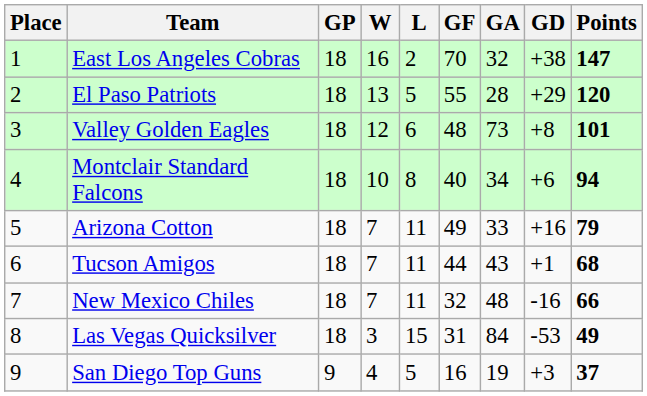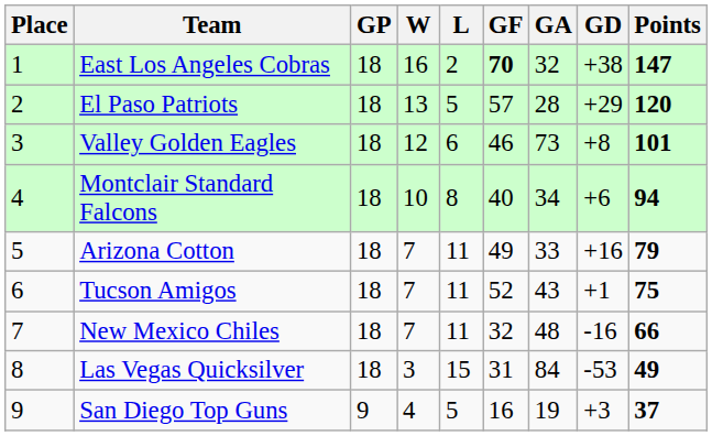 <table class="wikitable">
 <tr>
 <th>Place</th>
 <th width="170">Team</th>
 <th width="20">GP</th>
 <th width="20">W</th>
 <th width="20">L</th>
 <th width="20">GF</th>
 <th width="20">GA</th>
 <th width="25">GD</th>
 <th>Points</th>
 </tr>
 <tr bgcolor=#ccffcc>
 <td>1</td>
 <td><a href='#'>East Los Angeles Cobras</a></td>
 <td>18</td>
 <td>16</td>
 <td>2</td>
-<td>70</td>
+<td><strong>70</strong></td>
 <td>32</td>
 <td>+38</td>
 <td><strong>147</strong></td>
 </tr>
 <tr bgcolor=#ccffcc>
 <td>2</td>
 <td><a href='#'>El Paso Patriots</a></td>
 <td>18</td>
 <td>13</td>
 <td>5</td>
-<td>55</td>
+<td>57</td>
 <td>28</td>
 <td>+29</td>
 <td><strong>120</strong></td>
 </tr>
 <tr bgcolor=#ccffcc>
 <td>3</td>
 <td><a href='#'>Valley Golden Eagles</a></td>
 <td>18</td>
 <td>12</td>
 <td>6</td>
-<td>48</td>
+<td>46</td>
 <td>73</td>
 <td>+8</td>
 <td><strong>101</strong></td>
 </tr>
 <tr bgcolor=#ccffcc>
 <td>4</td>
 <td><a href='#'>Montclair Standard Falcons</a></td>
 <td>18</td>
 <td>10</td>
 <td>8</td>
 <td>40</td>
 <td>34</td>
 <td>+6</td>
 <td><strong>94</strong></td>
 </tr>
 <tr>
 <td>5</td>
 <td><a href='#'>Arizona Cotton</a></td>
 <td>18</td>
 <td>7</td>
 <td>11</td>
 <td>49</td>
 <td>33</td>
 <td>+16</td>
 <td><strong>79</strong></td>
 </tr>
 <tr>
 <td>6</td>
 <td><a href='#'>Tucson Amigos</a></td>
 <td>18</td>
 <td>7</td>
 <td>11</td>
-<td>44</td>
+<td>52</td>
 <td>43</td>
 <td>+1</td>
-<td><strong>68</strong></td>
+<td><strong>75</strong></td>
 </tr>
 <tr>
 <td>7</td>
 <td><a href='#'>New Mexico Chiles</a></td>
 <td>18</td>
 <td>7</td>
 <td>11</td>
 <td>32</td>
 <td>48</td>
 <td>-16</td>
 <td><strong>66</strong></td>
 </tr>
 <tr>
 <td>8</td>
 <td><a href='#'>Las Vegas Quicksilver</a></td>
 <td>18</td>
 <td>3</td>
 <td>15</td>
 <td>31</td>
 <td>84</td>
 <td>-53</td>
 <td><strong>49</strong></td>
 </tr>
 <tr>
 <td>9</td>
 <td><a href='#'>San Diego Top Guns</a></td>
 <td>9</td>
 <td>4</td>
 <td>5</td>
 <td>16</td>
 <td>19</td>
 <td>+3</td>
 <td><strong>37</strong></td>
 </tr>
 </table>
